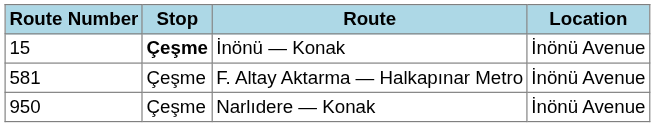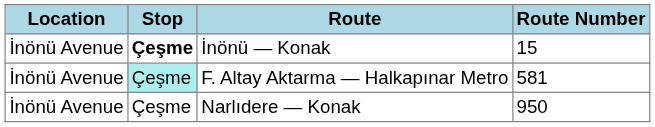 <table class="toccolours" border="1" cellpadding="3" style="margin:1em auto; border-collapse:collapse">
 <tr style="background:lightblue;">
-<th>Route Number</th>
+<th>Location</th>
 <th>Stop</th>
 <th>Route</th>
-<th>Location</th>
+<th>Route Number</th>
 </tr>
 <tr>
-<td>15</td>
+<td>İnönü Avenue</td>
 <td><strong>Çeşme</strong></td>
 <td>İnönü — Konak</td>
-<td>İnönü Avenue</td>
+<td>15</td>
 </tr>
 <tr>
+<td>İnönü Avenue</td>
+<td style="background: paleturquoise;">Çeşme</td>
+<td>F. Altay Aktarma — Halkapınar Metro</td>
 <td>581</td>
-<td>Çeşme</td>
-<td>F. Altay Aktarma — Halkapınar Metro</td>
-<td>İnönü Avenue</td>
 </tr>
 <tr>
-<td>950</td>
+<td>İnönü Avenue</td>
 <td>Çeşme</td>
 <td>Narlıdere — Konak</td>
-<td>İnönü Avenue</td>
+<td>950</td>
 </tr>
 </table>
